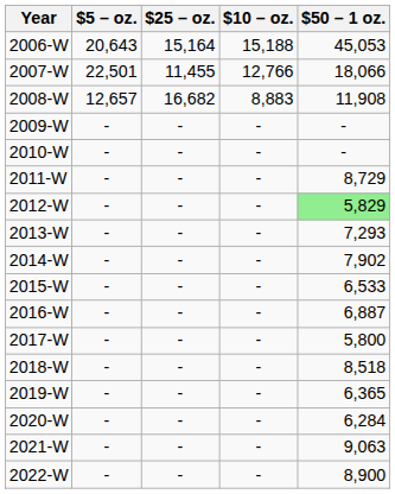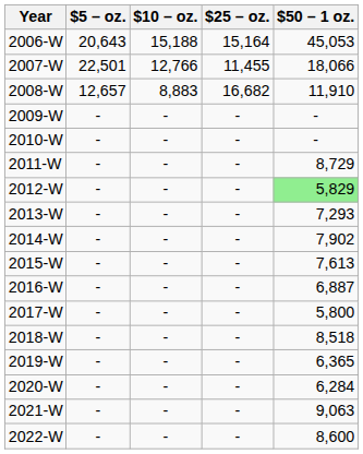 <table class="wikitable collapsible sortable">
 <tr>
 <th>Year</th>
 <th>$5 –  oz.</th>
+<th>$10 –  oz.</th>
 <th>$25 –  oz.</th>
-<th>$10 –  oz.</th>
 <th>$50 – 1 oz.</th>
 </tr>
 <tr>
 <td>2006-W</td>
 <td align="right">20,643</td>
+<td align="right">15,188</td>
 <td align="right">15,164</td>
-<td align="right">15,188</td>
 <td align="right">45,053</td>
 </tr>
 <tr>
 <td>2007-W</td>
 <td align="right">22,501</td>
+<td align="right">12,766</td>
 <td align="right">11,455</td>
-<td align="right">12,766</td>
 <td align="right">18,066</td>
 </tr>
 <tr>
 <td>2008-W</td>
 <td align="right">12,657</td>
+<td align="right">8,883</td>
 <td align="right">16,682</td>
-<td align="right">8,883</td>
-<td align="right">11,908</td>
+<td align="right">11,910</td>
 </tr>
 <tr>
 <td>2009-W</td>
 <td align="center">-</td>
 <td align="center">-</td>
 <td align="center">-</td>
 <td align="center">-</td>
 </tr>
 <tr>
 <td>2010-W</td>
 <td align="center">-</td>
 <td align="center">-</td>
 <td align="center">-</td>
 <td align="center">-</td>
 </tr>
 <tr>
 <td>2011-W</td>
 <td align="center">-</td>
 <td align="center">-</td>
 <td align="center">-</td>
 <td align="right">8,729</td>
 </tr>
 <tr>
 <td>2012-W</td>
 <td align="center">-</td>
 <td align="center">-</td>
 <td align="center">-</td>
 <td align="right" style="background: lightgreen;">5,829</td>
 </tr>
 <tr>
 <td>2013-W</td>
 <td align="center">-</td>
 <td align="center">-</td>
 <td align="center">-</td>
 <td align="right">7,293</td>
 </tr>
 <tr>
 <td>2014-W</td>
 <td align="center">-</td>
 <td align="center">-</td>
 <td align="center">-</td>
 <td align="right">7,902</td>
 </tr>
 <tr>
 <td>2015-W</td>
 <td align="center">-</td>
 <td align="center">-</td>
 <td align="center">-</td>
-<td align="right">6,533</td>
+<td align="right">7,613</td>
 </tr>
 <tr>
 <td>2016-W</td>
 <td align="center">-</td>
 <td align="center">-</td>
 <td align="center">-</td>
 <td align="right">6,887</td>
 </tr>
 <tr>
 <td>2017-W</td>
 <td align="center">-</td>
 <td align="center">-</td>
 <td align="center">-</td>
 <td align="right">5,800</td>
 </tr>
 <tr>
 <td>2018-W</td>
 <td align="center">-</td>
 <td align="center">-</td>
 <td align="center">-</td>
 <td align="right">8,518</td>
 </tr>
 <tr>
 <td>2019-W</td>
 <td align="center">-</td>
 <td align="center">-</td>
 <td align="center">-</td>
 <td align="right">6,365</td>
 </tr>
 <tr>
 <td>2020-W</td>
 <td align="center">-</td>
 <td align="center">-</td>
 <td align="center">-</td>
 <td align="right">6,284</td>
 </tr>
 <tr>
 <td>2021-W</td>
 <td align="center">-</td>
 <td align="center">-</td>
 <td align="center">-</td>
 <td align="right">9,063</td>
 </tr>
 <tr>
 <td>2022-W</td>
 <td align="center">-</td>
 <td align="center">-</td>
 <td align="center">-</td>
-<td align="right">8,900</td>
+<td align="right">8,600</td>
 </tr>
 </table>
